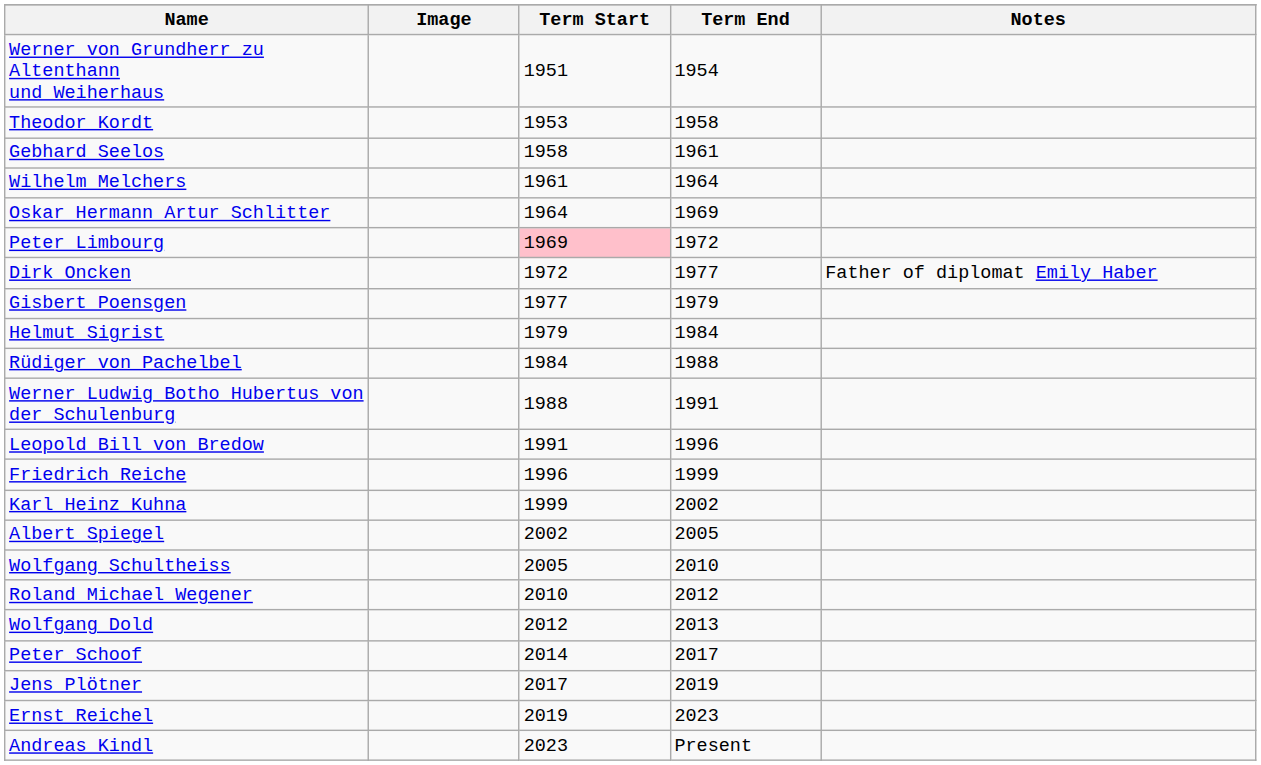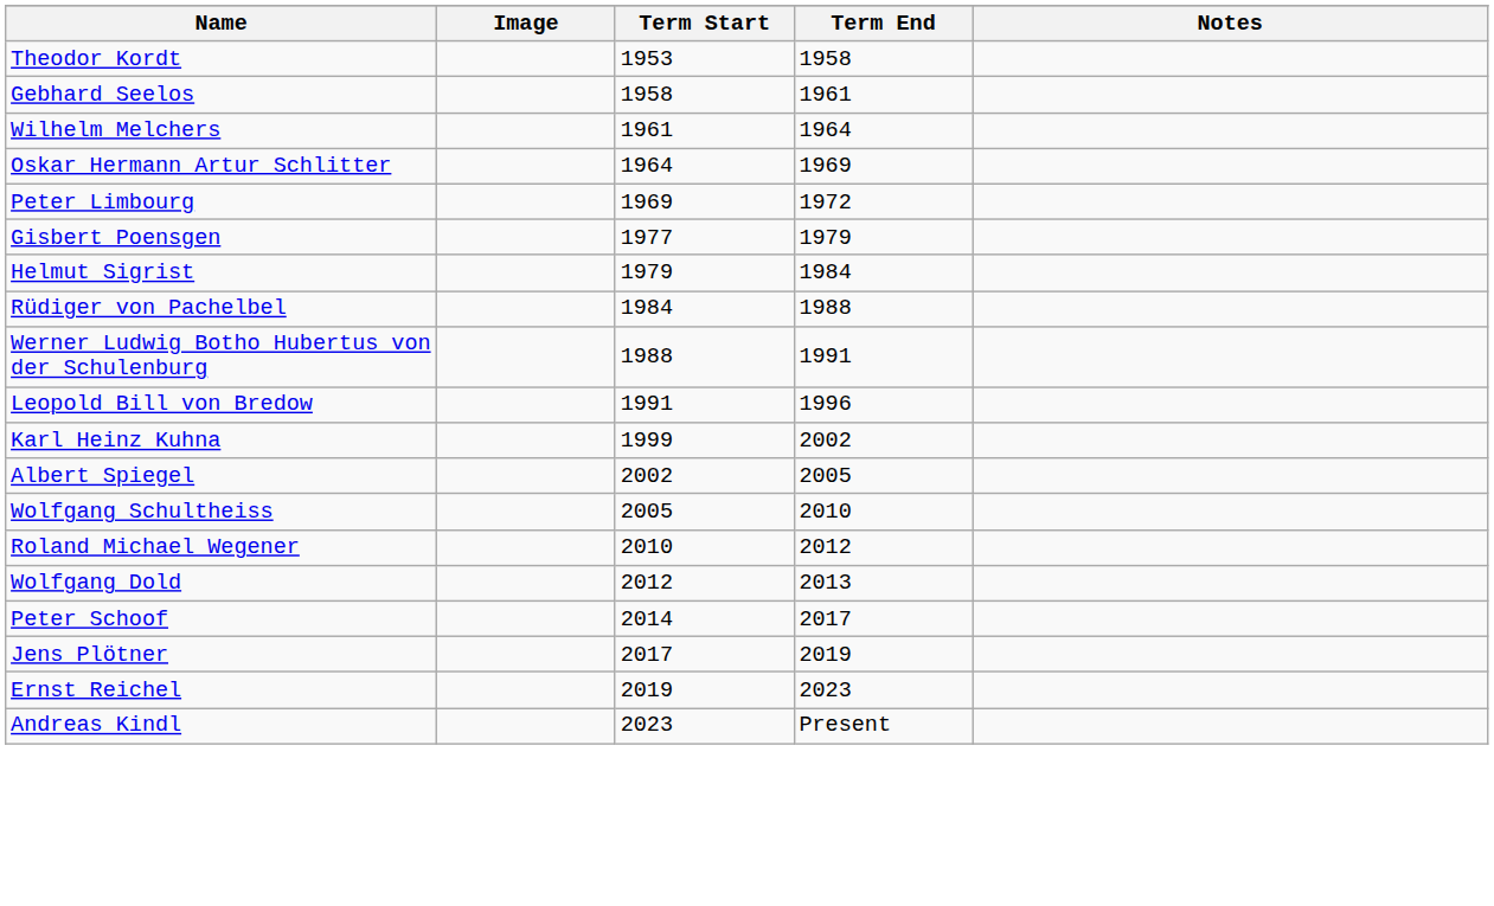 <table class="wikitable">
 <tr>
 </tr>
 <tr class="hintergrundfarbe5">
 <th width="250">Name</th>
 <th width="100">Image</th>
 <th width="100">Term Start</th>
 <th width="100">Term End</th>
 <th width="300">Notes</th>
-</tr>
-<tr>
-<td><a href='#'>Werner von Grundherr zu Altenthann <br>und Weiherhaus</a></td>
-<td></td>
-<td>1951</td>
-<td>1954</td>
-<td></td>
 </tr>
 <tr>
 <td><a href='#'>Theodor Kordt</a></td>
 <td></td>
 <td>1953</td>
 <td>1958</td>
 <td></td>
 </tr>
 <tr>
 <td><a href='#'>Gebhard Seelos</a></td>
 <td></td>
 <td>1958</td>
 <td>1961</td>
 <td></td>
 </tr>
 <tr>
 <td><a href='#'>Wilhelm Melchers</a></td>
 <td></td>
 <td>1961</td>
 <td>1964</td>
 <td></td>
 </tr>
 <tr>
 <td><a href='#'>Oskar Hermann Artur Schlitter</a></td>
 <td></td>
 <td>1964</td>
 <td>1969</td>
 <td></td>
 </tr>
 <tr>
 <td><a href='#'>Peter Limbourg</a></td>
 <td></td>
-<td style="background: pink;">1969</td>
+<td>1969</td>
 <td>1972</td>
 <td></td>
-</tr>
-<tr>
-<td><a href='#'>Dirk Oncken</a></td>
-<td></td>
-<td>1972</td>
-<td>1977</td>
-<td>Father of diplomat <a href='#'>Emily Haber</a></td>
 </tr>
 <tr>
 <td><a href='#'>Gisbert Poensgen</a></td>
 <td></td>
 <td>1977</td>
 <td>1979</td>
 <td></td>
 </tr>
 <tr>
 <td><a href='#'>Helmut Sigrist</a></td>
 <td></td>
 <td>1979</td>
 <td>1984</td>
 <td></td>
 </tr>
 <tr>
 <td><a href='#'>Rüdiger von Pachelbel</a></td>
 <td></td>
 <td>1984</td>
 <td>1988</td>
 </tr>
 <tr>
 <td><a href='#'>Werner Ludwig Botho Hubertus von der Schulenburg</a></td>
 <td></td>
 <td>1988</td>
 <td>1991</td>
 <td></td>
 </tr>
 <tr>
 <td><a href='#'>Leopold Bill von Bredow</a></td>
 <td></td>
 <td>1991</td>
 <td>1996</td>
-<td></td>
-</tr>
-<tr>
-<td><a href='#'>Friedrich Reiche</a></td>
-<td></td>
-<td>1996</td>
-<td>1999</td>
 <td></td>
 </tr>
 <tr>
 <td><a href='#'>Karl Heinz Kuhna</a></td>
 <td></td>
 <td>1999</td>
 <td>2002</td>
 <td></td>
 </tr>
 <tr>
 <td><a href='#'>Albert Spiegel</a></td>
 <td></td>
 <td>2002</td>
 <td>2005</td>
 <td></td>
 </tr>
 <tr>
 <td><a href='#'>Wolfgang Schultheiss</a></td>
 <td></td>
 <td>2005</td>
 <td>2010</td>
 <td></td>
 </tr>
 <tr>
 <td><a href='#'>Roland Michael Wegener</a></td>
 <td></td>
 <td>2010</td>
 <td>2012</td>
 <td></td>
 </tr>
 <tr>
 <td><a href='#'>Wolfgang Dold</a></td>
 <td></td>
 <td>2012</td>
 <td>2013</td>
 <td></td>
 </tr>
 <tr>
 <td><a href='#'>Peter Schoof</a></td>
 <td></td>
 <td>2014</td>
 <td>2017</td>
 <td></td>
 </tr>
 <tr>
 <td><a href='#'>Jens Plötner</a></td>
 <td></td>
 <td>2017</td>
 <td>2019</td>
 <td></td>
 </tr>
 <tr>
 <td><a href='#'>Ernst Reichel</a></td>
 <td></td>
 <td>2019</td>
 <td>2023</td>
 <td></td>
 </tr>
 <tr>
 <td><a href='#'>Andreas Kindl</a></td>
 <td></td>
 <td>2023</td>
 <td>Present</td>
 </tr>
 </table>
